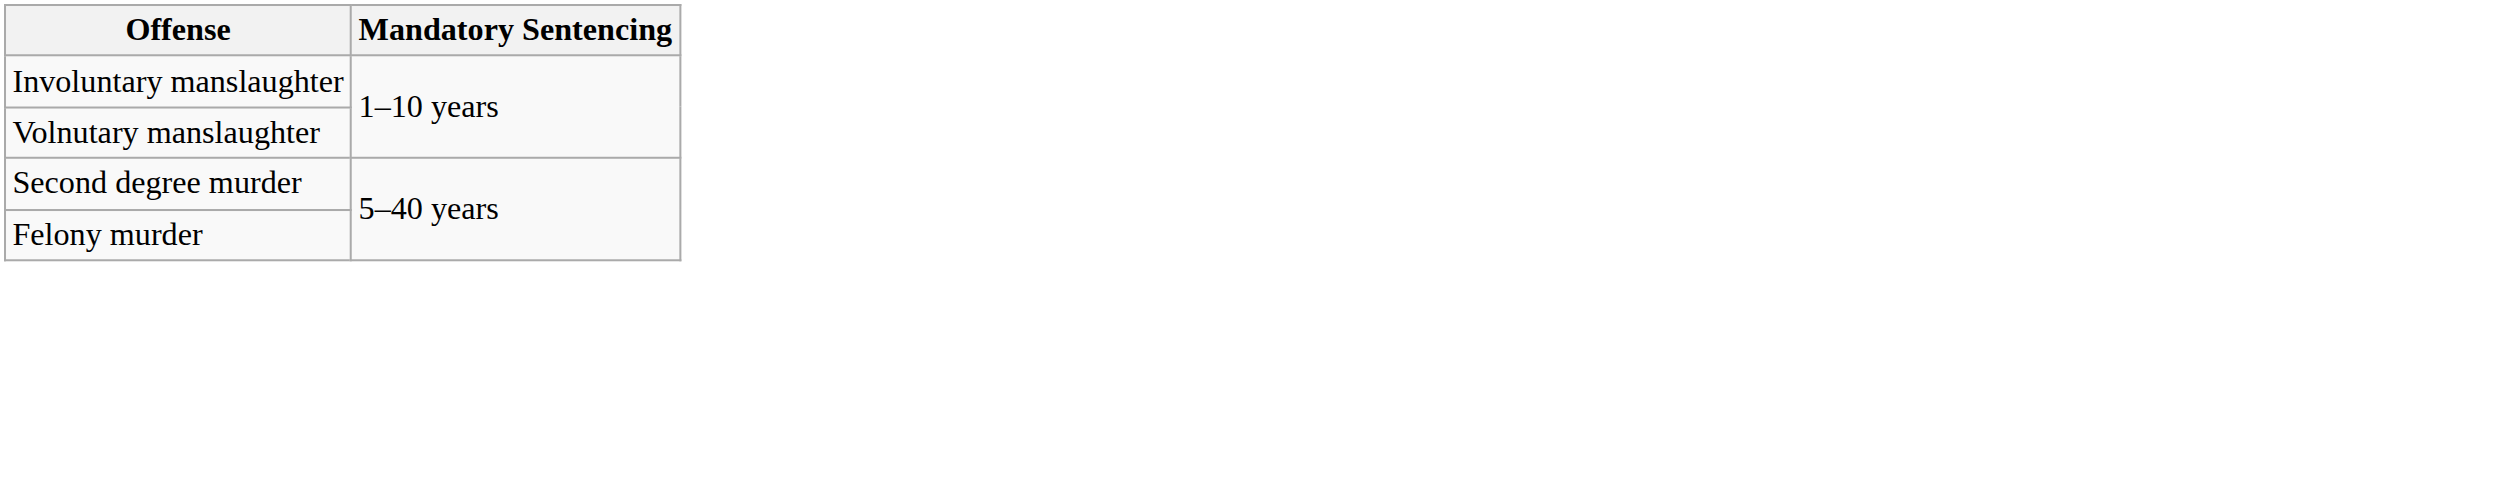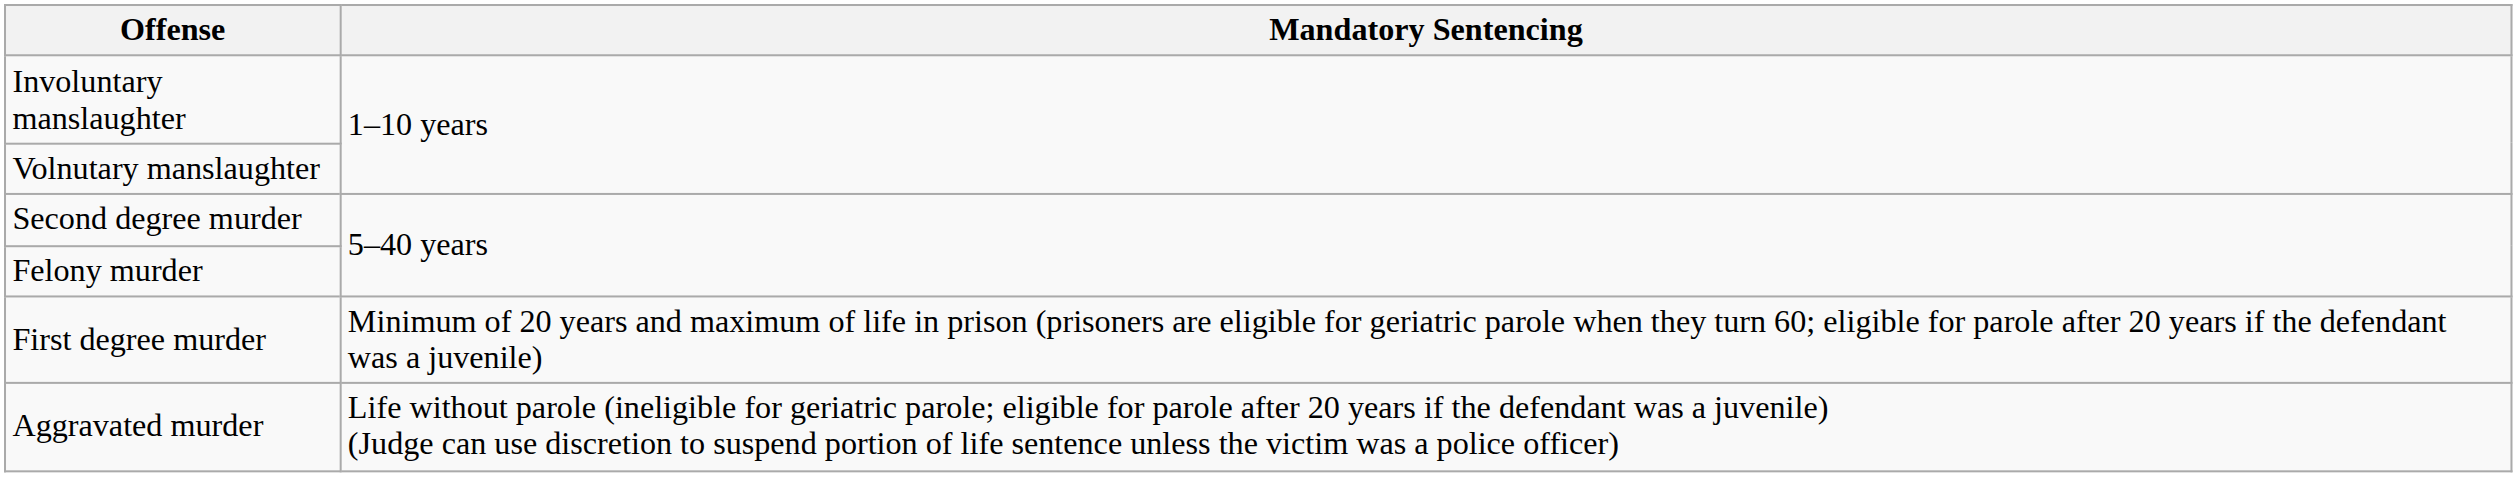 <table class="wikitable">
 <tr>
 <th>Offense</th>
 <th>Mandatory Sentencing</th>
 </tr>
 <tr>
 <td>Involuntary manslaughter</td>
 <td rowspan="2">1–10 years</td>
 </tr>
 <tr>
 <td>Volnutary manslaughter</td>
 </tr>
 <tr>
 <td>Second degree murder</td>
 <td rowspan="2">5–40 years</td>
 </tr>
 <tr>
 <td>Felony murder</td>
 </tr>
+<tr>
+<td>First degree murder</td>
+<td>Minimum of 20 years and maximum of life in prison (prisoners are eligible for geriatric parole when they turn 60; eligible for parole after 20 years if the defendant was a juvenile)</td>
+</tr>
+<tr>
+<td>Aggravated murder</td>
+<td>Life without parole (ineligible for geriatric parole; eligible for parole after 20 years if the defendant was a juvenile)<br>(Judge can use discretion to suspend portion of life sentence unless the victim was a police officer)</td>
+</tr>
 </table>
